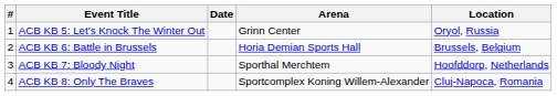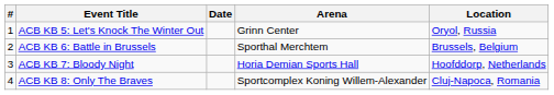 <table class="sortable wikitable" style="font-size: 90%;">
 <tr>
 <th scope="col">#</th>
 <th scope="col">Event Title</th>
 <th scope="col">Date</th>
 <th scope="col">Arena</th>
 <th scope="col">Location</th>
 </tr>
 <tr>
 <td align=center>1</td>
 <td><a href='#'>ACB KB 5: Let's Knock The Winter Out</a></td>
 <td></td>
 <td>Grinn Center</td>
 <td> <a href='#'>Oryol</a>, <a href='#'>Russia</a></td>
 </tr>
 <tr>
 <td align=center>2</td>
 <td><a href='#'>ACB KB 6: Battle in Brussels</a></td>
 <td></td>
-<td><a href='#'>Horia Demian Sports Hall</a></td>
+<td>Sporthal Merchtem</td>
 <td> <a href='#'>Brussels</a>, <a href='#'>Belgium</a></td>
 </tr>
 <tr>
 <td align=center>3</td>
 <td><a href='#'>ACB KB 7: Bloody Night</a></td>
 <td></td>
-<td>Sporthal Merchtem</td>
+<td><a href='#'>Horia Demian Sports Hall</a></td>
 <td> <a href='#'>Hoofddorp</a>, <a href='#'>Netherlands</a></td>
 </tr>
 <tr>
 <td align=center>4</td>
 <td><a href='#'>ACB KB 8: Only The Braves</a></td>
 <td></td>
 <td>Sportcomplex Koning Willem-Alexander</td>
 <td> <a href='#'>Cluj-Napoca</a>, <a href='#'>Romania</a></td>
 </tr>
 </table>
